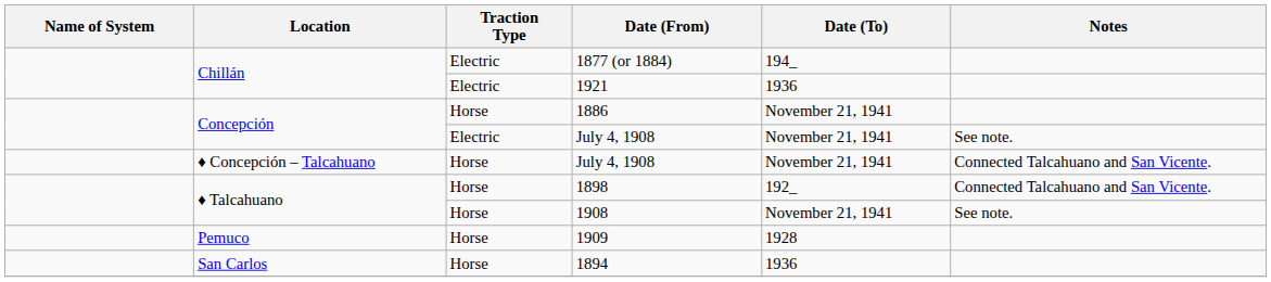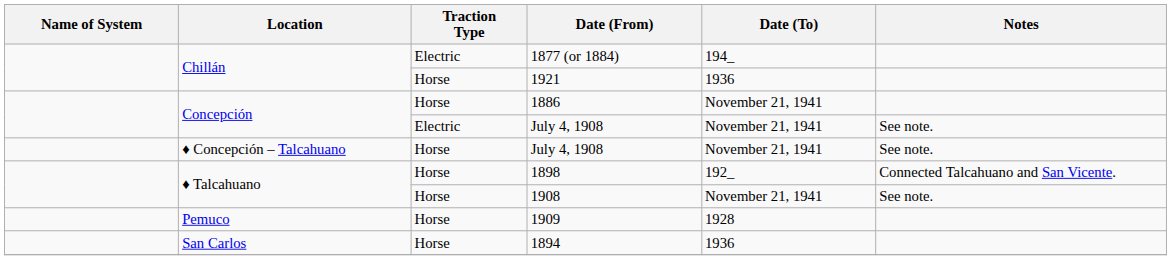 <table class="wikitable" width=100%>
 <tr>
 <th width=15%>Name of System</th>
 <th width=20%>Location</th>
 <th width=10%>Traction<br>Type</th>
 <th width=15%>Date (From)</th>
 <th width=15%>Date (To)</th>
 <th width=25%>Notes</th>
 </tr>
 <tr>
 <td rowspan="2"> </td>
 <td rowspan="2"><a href='#'>Chillán</a></td>
 <td>Electric</td>
 <td>1877 (or 1884)</td>
 <td>194_</td>
 <td></td>
 </tr>
 <tr>
-<td>Electric</td>
+<td>Horse</td>
 <td>1921</td>
 <td>1936</td>
 <td></td>
 </tr>
 <tr>
 <td rowspan="2"> </td>
 <td rowspan="2"><a href='#'>Concepción</a></td>
 <td>Horse</td>
 <td>1886</td>
 <td>November 21, 1941</td>
 <td></td>
 </tr>
 <tr>
 <td>Electric</td>
 <td>July 4, 1908</td>
 <td>November 21, 1941</td>
 <td> See note.</td>
 </tr>
 <tr>
 <td> </td>
 <td>♦ Concepción – <a href='#'>Talcahuano</a></td>
 <td>Horse</td>
 <td>July 4, 1908</td>
 <td>November 21, 1941</td>
-<td> Connected Talcahuano and <a href='#'>San Vicente</a>.</td>
+<td> See note.</td>
 </tr>
 <tr>
 <td rowspan="2"> </td>
 <td rowspan="2">♦ Talcahuano</td>
 <td>Horse</td>
 <td>1898</td>
 <td>192_</td>
 <td> Connected Talcahuano and <a href='#'>San Vicente</a>.</td>
 </tr>
 <tr>
 <td>Horse</td>
 <td>1908</td>
 <td>November 21, 1941</td>
 <td> See note.</td>
 </tr>
 <tr>
 <td> </td>
 <td><a href='#'>Pemuco</a></td>
 <td>Horse</td>
 <td>1909</td>
 <td>1928</td>
 <td></td>
 </tr>
 <tr>
 <td> </td>
 <td><a href='#'>San Carlos</a></td>
 <td>Horse</td>
 <td>1894</td>
 <td>1936</td>
 <td></td>
 </tr>
 <tr>
 </tr>
 </table>
